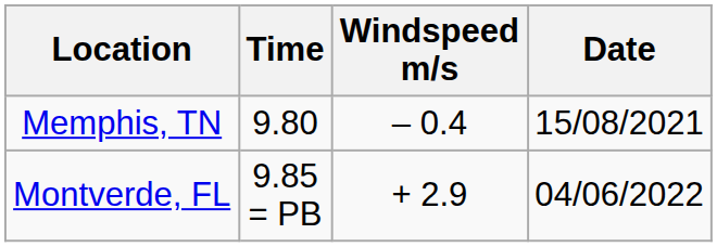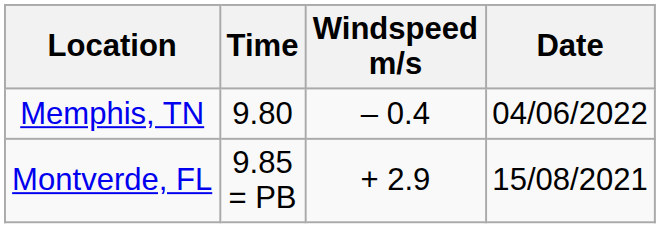 <table class="wikitable" style= "text-align: center">
 <tr>
 <th>Location</th>
 <th>Time</th>
 <th>Windspeed<br>m/s</th>
 <th>Date</th>
 </tr>
 <tr>
 <td><a href='#'>Memphis, TN</a></td>
 <td>9.80</td>
 <td>– 0.4</td>
-<td>15/08/2021</td>
+<td>04/06/2022</td>
 </tr>
 <tr>
 <td><a href='#'>Montverde, FL</a></td>
 <td>9.85<br>= PB</td>
 <td>+ 2.9</td>
-<td>04/06/2022</td>
+<td>15/08/2021</td>
 </tr>
 </table>
